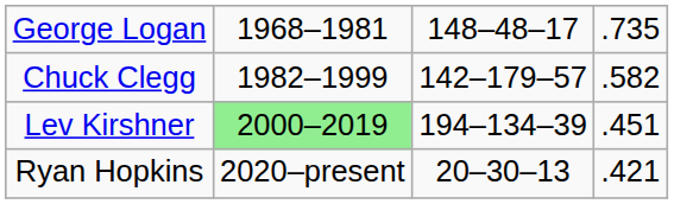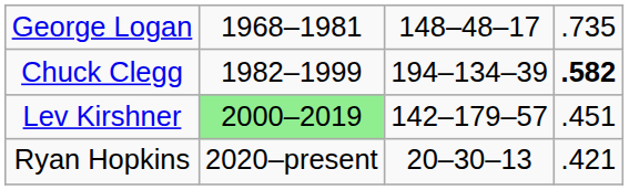 <table class= wikitable style="text-align: center;">
 <tr>
 <td><a href='#'>George Logan</a></td>
 <td>1968–1981</td>
 <td>148–48–17</td>
 <td>.735</td>
 </tr>
 <tr>
 <td><a href='#'>Chuck Clegg</a></td>
 <td>1982–1999</td>
-<td>142–179–57</td>
-<td>.582</td>
+<td>194–134–39</td>
+<td><strong>.582</strong></td>
 </tr>
 <tr>
 <td><a href='#'>Lev Kirshner</a></td>
 <td style="background: lightgreen;">2000–2019</td>
-<td>194–134–39</td>
+<td>142–179–57</td>
 <td>.451</td>
 </tr>
 <tr>
 <td>Ryan Hopkins</td>
 <td>2020–present</td>
 <td>20–30–13</td>
 <td>.421</td>
 </tr>
 </table>
